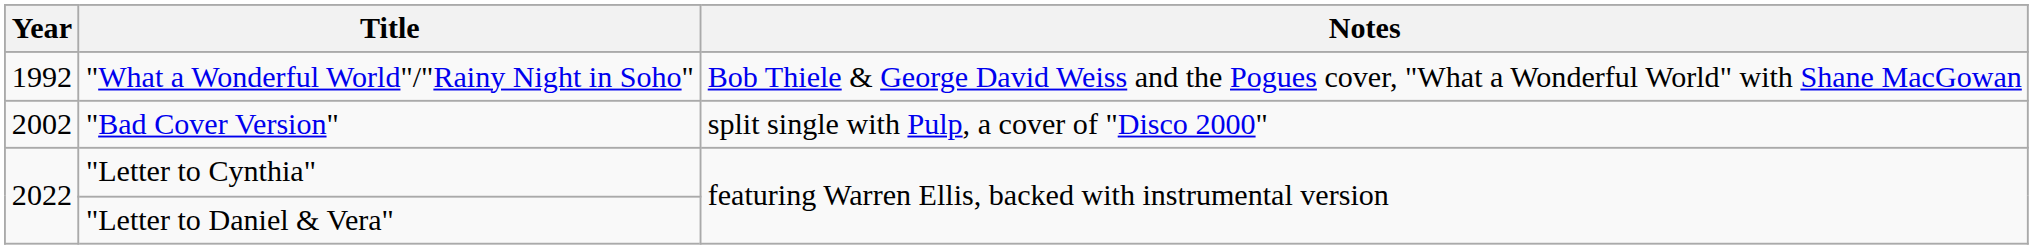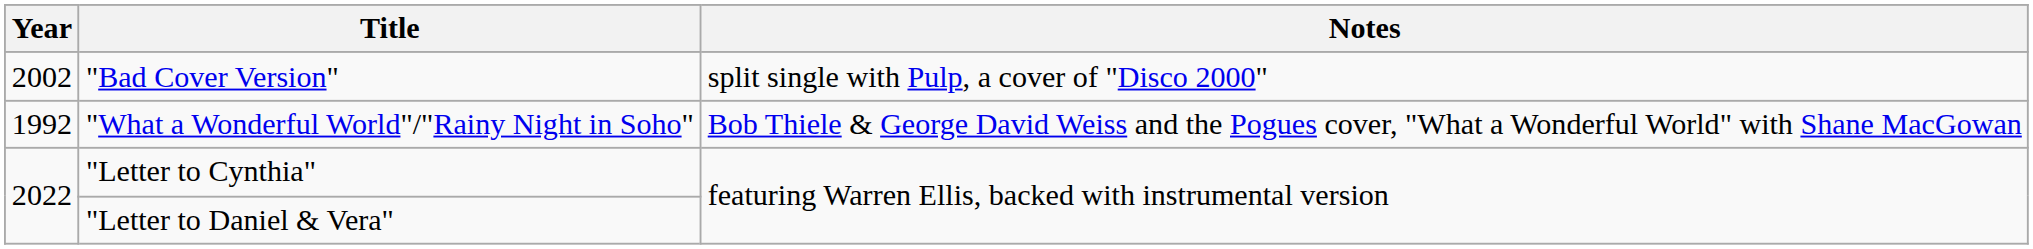 <table class="wikitable">
 <tr>
 <th>Year</th>
 <th>Title</th>
 <th>Notes</th>
 </tr>
 <tr>
+<td>2002</td>
+<td>"<a href='#'>Bad Cover Version</a>"</td>
+<td>split single with <a href='#'>Pulp</a>, a cover of "<a href='#'>Disco 2000</a>"</td>
+</tr>
+<tr>
 <td>1992</td>
 <td>"<a href='#'>What a Wonderful World</a>"/"<a href='#'>Rainy Night in Soho</a>"</td>
 <td><a href='#'>Bob Thiele</a> & <a href='#'>George David Weiss</a> and the <a href='#'>Pogues</a> cover, "What a Wonderful World" with <a href='#'>Shane MacGowan</a></td>
-</tr>
-<tr>
-<td>2002</td>
-<td>"<a href='#'>Bad Cover Version</a>"</td>
-<td>split single with <a href='#'>Pulp</a>, a cover of "<a href='#'>Disco 2000</a>"</td>
 </tr>
 <tr>
 <td rowspan="2">2022</td>
 <td>"Letter to Cynthia"</td>
 <td rowspan="2">featuring Warren Ellis, backed with instrumental version</td>
 </tr>
 <tr>
 <td>"Letter to Daniel & Vera"</td>
 </tr>
 </table>
